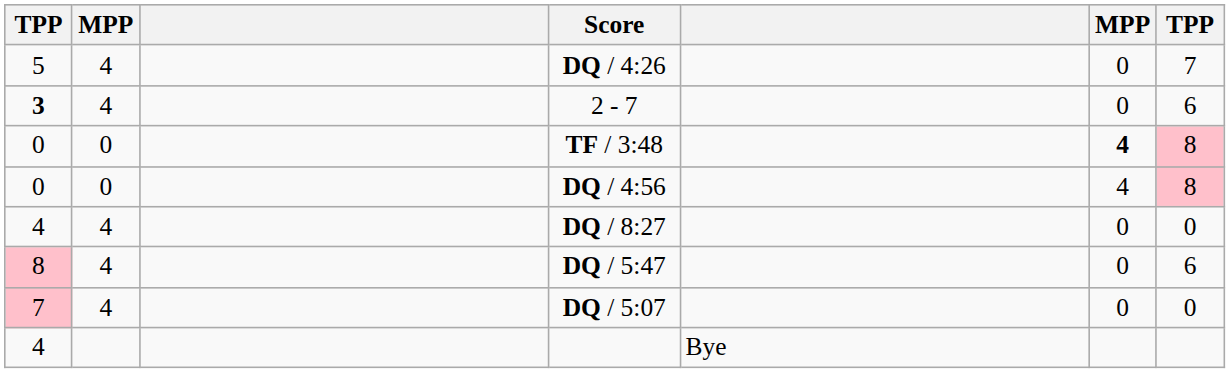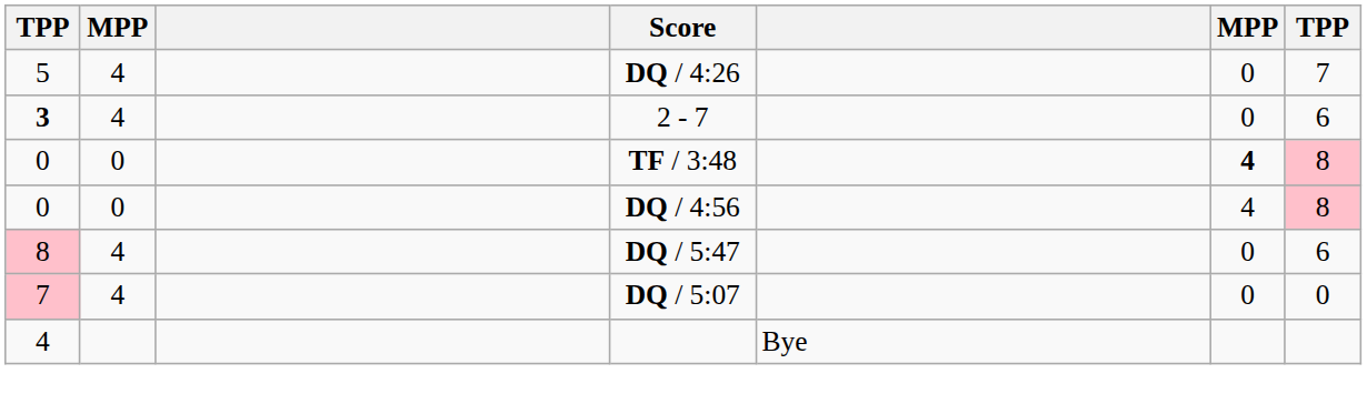 <table class="wikitable" style="text-align: center;" |>
 <tr>
 <th width="35">TPP</th>
 <th width="35">MPP</th>
 <th width="250"></th>
 <th width="75">Score</th>
 <th width="250"></th>
 <th width="35">MPP</th>
 <th width="35">TPP</th>
 </tr>
 <tr>
 <td>5</td>
 <td>4</td>
 <td style="text-align:left;"></td>
 <td><strong>DQ</strong> / 4:26</td>
 <td style="text-align:left;"><strong></strong></td>
 <td>0</td>
 <td>7</td>
 </tr>
 <tr>
 <td><strong>3</strong></td>
 <td>4</td>
 <td style="text-align:left;"></td>
 <td>2 - 7</td>
 <td style="text-align:left;"><strong></strong></td>
 <td>0</td>
 <td>6</td>
 </tr>
 <tr>
 <td>0</td>
 <td>0</td>
 <td style="text-align:left;"><strong></strong></td>
 <td><strong>TF</strong> / 3:48</td>
 <td style="text-align:left;"></td>
 <td><strong>4</strong></td>
 <td bgcolor=pink>8</td>
 </tr>
 <tr>
 <td>0</td>
 <td>0</td>
 <td style="text-align:left;"><strong></strong></td>
 <td><strong>DQ</strong> / 4:56</td>
 <td style="text-align:left;"></td>
 <td>4</td>
 <td bgcolor=pink>8</td>
 </tr>
 <tr>
-<td>4</td>
-<td>4</td>
-<td style="text-align:left;"></td>
-<td><strong>DQ</strong> / 8:27</td>
-<td style="text-align:left;"><strong></strong></td>
-<td>0</td>
-<td>0</td>
-</tr>
-<tr>
 <td bgcolor=pink>8</td>
 <td>4</td>
 <td style="text-align:left;"></td>
 <td><strong>DQ</strong> / 5:47</td>
 <td style="text-align:left;"><strong></strong></td>
 <td>0</td>
 <td>6</td>
 </tr>
 <tr>
 <td bgcolor=pink>7</td>
 <td>4</td>
 <td style="text-align:left;"></td>
 <td><strong>DQ</strong> / 5:07</td>
 <td style="text-align:left;"><strong></strong></td>
 <td>0</td>
 <td>0</td>
 </tr>
 <tr>
 <td>4</td>
 <td></td>
 <td style="text-align:left;"><strong></strong></td>
 <td></td>
 <td style="text-align:left;">Bye</td>
 <td></td>
 <td></td>
 </tr>
 </table>
